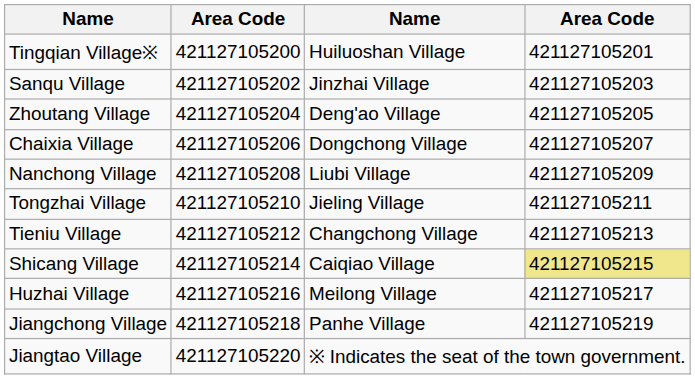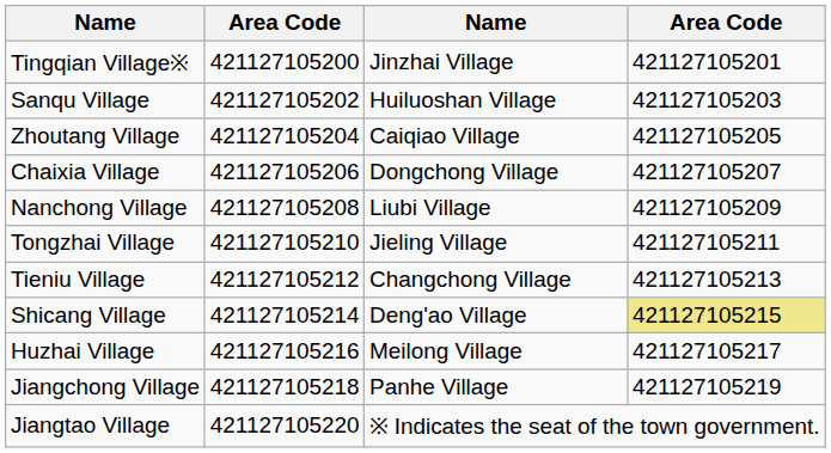 <table class="wikitable">
 <tr>
 <th>Name</th>
 <th>Area Code</th>
 <th>Name</th>
 <th>Area Code</th>
 </tr>
 <tr>
 <td>Tingqian Village※</td>
 <td>421127105200</td>
-<td>Huiluoshan Village</td>
+<td>Jinzhai Village</td>
 <td>421127105201</td>
 </tr>
 <tr>
 <td>Sanqu Village</td>
 <td>421127105202</td>
-<td>Jinzhai Village</td>
+<td>Huiluoshan Village</td>
 <td>421127105203</td>
 </tr>
 <tr>
 <td>Zhoutang Village</td>
 <td>421127105204</td>
-<td>Deng'ao Village</td>
+<td>Caiqiao Village</td>
 <td>421127105205</td>
 </tr>
 <tr>
 <td>Chaixia Village</td>
 <td>421127105206</td>
 <td>Dongchong Village</td>
 <td>421127105207</td>
 </tr>
 <tr>
 <td>Nanchong Village</td>
 <td>421127105208</td>
 <td>Liubi Village</td>
 <td>421127105209</td>
 </tr>
 <tr>
 <td>Tongzhai Village</td>
 <td>421127105210</td>
 <td>Jieling Village</td>
 <td>421127105211</td>
 </tr>
 <tr>
 <td>Tieniu Village</td>
 <td>421127105212</td>
 <td>Changchong Village</td>
 <td>421127105213</td>
 </tr>
 <tr>
 <td>Shicang Village</td>
 <td>421127105214</td>
-<td>Caiqiao Village</td>
+<td>Deng'ao Village</td>
 <td style="background: khaki;">421127105215</td>
 </tr>
 <tr>
 <td>Huzhai Village</td>
 <td>421127105216</td>
 <td>Meilong Village</td>
 <td>421127105217</td>
 </tr>
 <tr>
 <td>Jiangchong Village</td>
 <td>421127105218</td>
 <td>Panhe Village</td>
 <td>421127105219</td>
 </tr>
 <tr>
 <td>Jiangtao Village</td>
 <td>421127105220</td>
 <td colspan="2">※ Indicates the seat of the town government.</td>
 </tr>
 </table>
